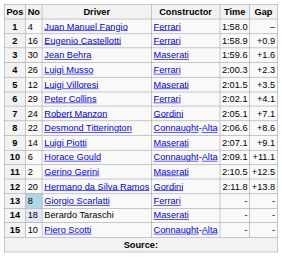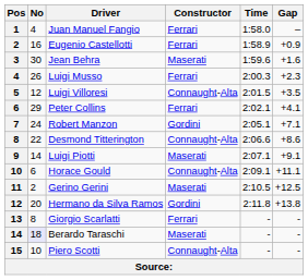 <table class="wikitable" style="font-size: 90%;">
 <tr>
 <th>Pos</th>
 <th>No</th>
 <th>Driver</th>
 <th>Constructor</th>
 <th>Time</th>
 <th>Gap</th>
 </tr>
 <tr>
 <th>1</th>
 <td>4</td>
 <td> <a href='#'>Juan Manuel Fangio</a></td>
 <td><a href='#'>Ferrari</a></td>
 <td align=right>1:58.0</td>
 <td align=right> –</td>
 </tr>
 <tr>
 <th>2</th>
 <td>16</td>
 <td> <a href='#'>Eugenio Castellotti</a></td>
 <td><a href='#'>Ferrari</a></td>
 <td align=right>1:58.9</td>
 <td align=right>+0.9</td>
 </tr>
 <tr>
 <th>3</th>
 <td>30</td>
 <td> <a href='#'>Jean Behra</a></td>
 <td><a href='#'>Maserati</a></td>
 <td align=right>1:59.6</td>
 <td align=right>+1.6</td>
 </tr>
 <tr>
 <th>4</th>
 <td>26</td>
 <td> <a href='#'>Luigi Musso</a></td>
 <td><a href='#'>Ferrari</a></td>
 <td align=right>2:00.3</td>
 <td align=right>+2.3</td>
 </tr>
 <tr>
 <th>5</th>
 <td>12</td>
 <td> <a href='#'>Luigi Villoresi</a></td>
-<td><a href='#'>Maserati</a></td>
+<td><a href='#'>Connaught</a>-<a href='#'>Alta</a></td>
 <td align=right>2:01.5</td>
 <td align=right>+3.5</td>
 </tr>
 <tr>
 <th>6</th>
 <td>29</td>
 <td> <a href='#'>Peter Collins</a></td>
 <td><a href='#'>Ferrari</a></td>
 <td align=right>2:02.1</td>
 <td align=right>+4.1</td>
 </tr>
 <tr>
 <th>7</th>
 <td>24</td>
 <td> <a href='#'>Robert Manzon</a></td>
 <td><a href='#'>Gordini</a></td>
 <td align=right>2:05.1</td>
 <td align=right>+7.1</td>
 </tr>
 <tr>
 <th>8</th>
 <td>22</td>
 <td> <a href='#'>Desmond Titterington</a></td>
 <td><a href='#'>Connaught</a>-<a href='#'>Alta</a></td>
 <td align=right>2:06.6</td>
 <td align=right>+8.6</td>
 </tr>
 <tr>
 <th>9</th>
 <td>14</td>
 <td> <a href='#'>Luigi Piotti</a></td>
 <td><a href='#'>Maserati</a></td>
 <td align=right>2:07.1</td>
 <td align=right>+9.1</td>
 </tr>
 <tr>
 <th>10</th>
 <td>6</td>
 <td> <a href='#'>Horace Gould</a></td>
 <td><a href='#'>Connaught</a>-<a href='#'>Alta</a></td>
 <td align=right>2:09.1</td>
 <td align=right>+11.1</td>
 </tr>
 <tr>
 <th>11</th>
 <td>2</td>
 <td> <a href='#'>Gerino Gerini</a></td>
 <td><a href='#'>Maserati</a></td>
 <td align=right>2:10.5</td>
 <td align=right>+12.5</td>
 </tr>
 <tr>
 <th>12</th>
 <td>20</td>
 <td> <a href='#'>Hermano da Silva Ramos</a></td>
 <td><a href='#'>Gordini</a></td>
 <td align=right>2:11.8</td>
 <td align=right>+13.8</td>
 </tr>
 <tr>
 <th>13</th>
-<td style="background: lightblue;">8</td>
+<td>8</td>
 <td> <a href='#'>Giorgio Scarlatti</a></td>
 <td><a href='#'>Ferrari</a></td>
 <td align=right>-</td>
 <td align=right>-</td>
 </tr>
 <tr>
 <th>14</th>
 <td style="background: lavender;">18</td>
 <td> Berardo Taraschi</td>
 <td><a href='#'>Maserati</a></td>
 <td align=right>-</td>
 <td align=right>-</td>
 </tr>
 <tr>
 <th>15</th>
 <td>10</td>
 <td> <a href='#'>Piero Scotti</a></td>
 <td><a href='#'>Connaught</a>-<a href='#'>Alta</a></td>
 <td align=right>-</td>
 <td align=right>-</td>
 </tr>
 <tr>
 <th colspan=8>Source:</th>
 </tr>
 </table>
